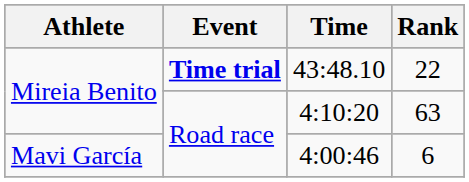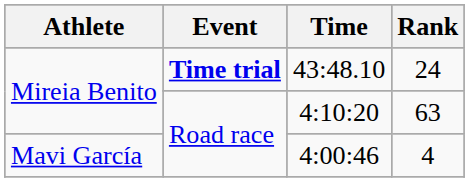 <table class=wikitable style=font-size:95%;text-align:center>
 <tr>
 <th>Athlete</th>
 <th>Event</th>
 <th>Time</th>
 <th>Rank</th>
 </tr>
 <tr align=center>
 <td style="text-align:left;" rowspan="2"><a href='#'>Mireia Benito</a></td>
 <td align=left><strong><a href='#'>Time trial</a></strong></td>
 <td>43:48.10</td>
-<td>22</td>
+<td>24</td>
 </tr>
 <tr align=center>
 <td align=left rowspan=2><a href='#'>Road race</a></td>
 <td>4:10:20</td>
 <td>63</td>
 </tr>
 <tr align=center>
 <td align=left><a href='#'>Mavi García</a></td>
 <td>4:00:46</td>
-<td>6</td>
+<td>4</td>
 </tr>
 </table>
